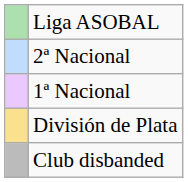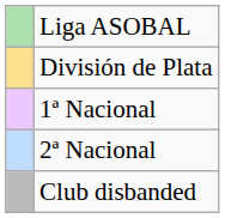 <table class="wikitable" style="text-align:left; font-size:95%;">
 <tr>
 <td style="width:10px; background:#ace1af;"></td>
 <td>Liga ASOBAL</td>
 </tr>
 <tr>
-<td style="width:10px; background:#c1ddfd;"></td>
-<td>2ª Nacional</td>
+<td style="width:10px; background:#fbe08d;"></td>
+<td>División de Plata</td>
 </tr>
 <tr>
 <td style="width:10px; background:#ebc9fe;"></td>
 <td>1ª Nacional</td>
 </tr>
 <tr>
-<td style="width:10px; background:#fbe08d;"></td>
-<td>División de Plata</td>
+<td style="width:10px; background:#c1ddfd;"></td>
+<td>2ª Nacional</td>
 </tr>
 <tr>
 <td style="width:10px; background:#bbb;"></td>
 <td>Club disbanded</td>
 </tr>
 </table>
